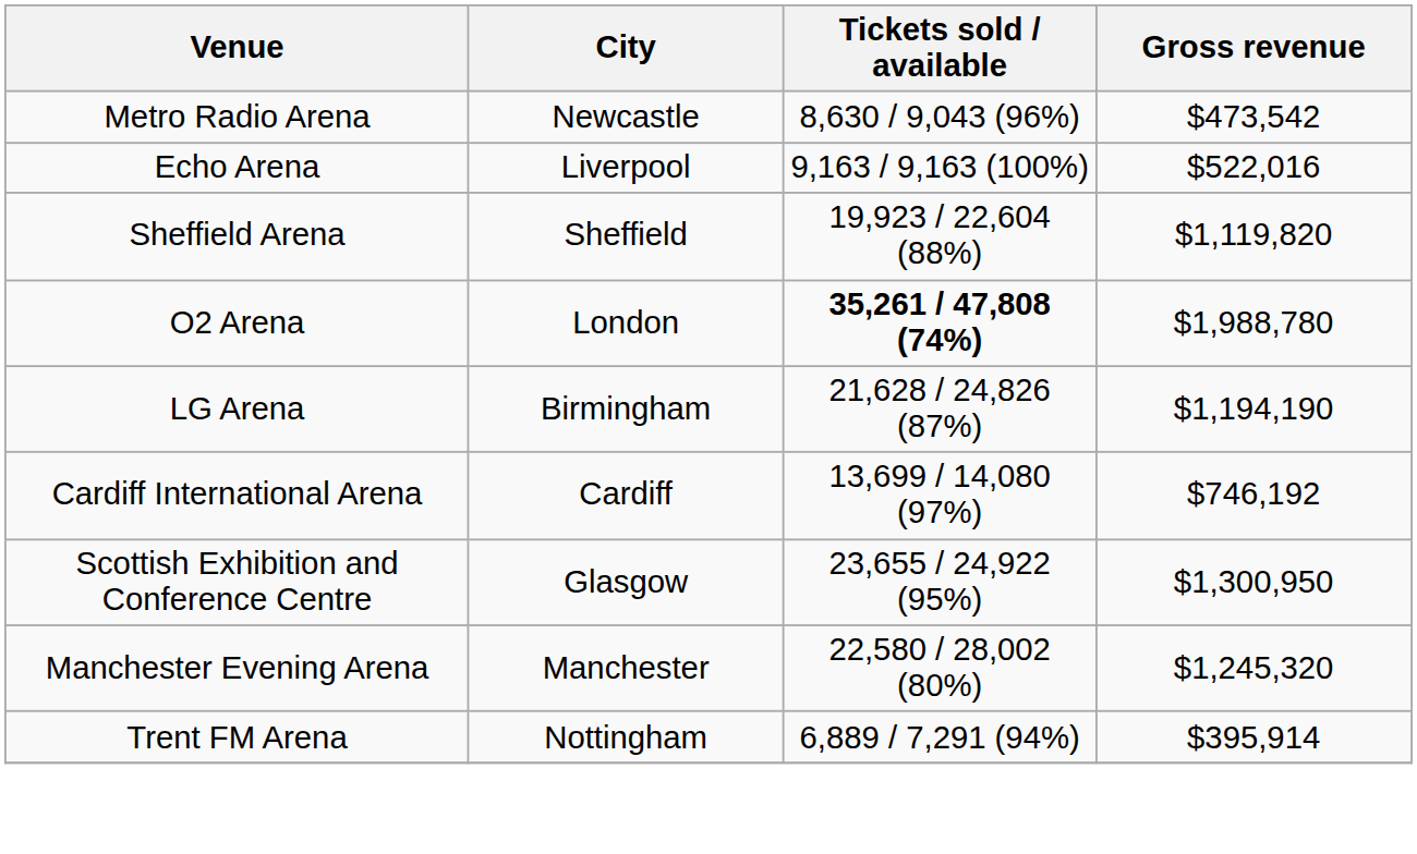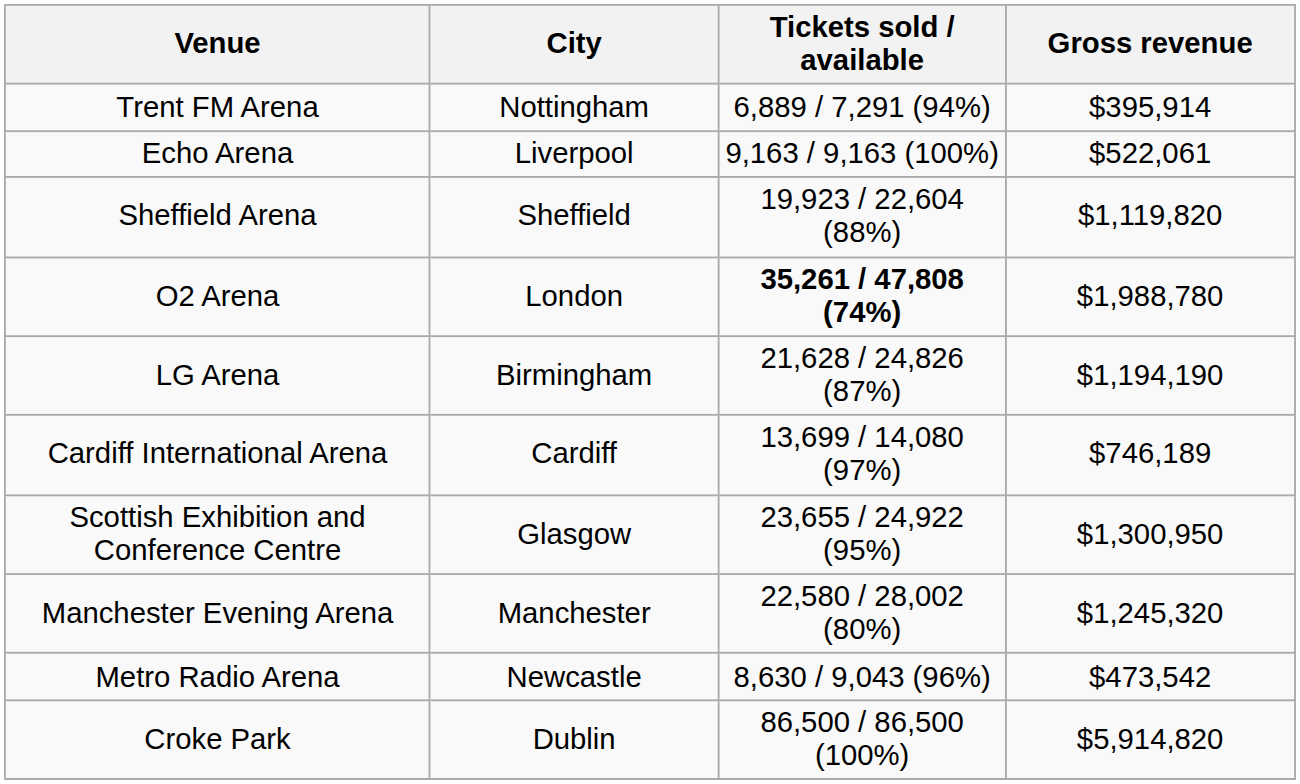 <table class="wikitable" style="text-align:center">
 <tr>
 <th style="width:225px;">Venue</th>
 <th style="width:150px;">City</th>
 <th style="width:150px;">Tickets sold / available</th>
 <th style="width:150px;">Gross revenue</th>
 </tr>
 <tr>
-<td>Metro Radio Arena</td>
-<td>Newcastle</td>
-<td>8,630 / 9,043 (96%)</td>
-<td>$473,542</td>
+<td>Trent FM Arena</td>
+<td>Nottingham</td>
+<td>6,889 / 7,291 (94%)</td>
+<td>$395,914</td>
 </tr>
 <tr>
 <td>Echo Arena</td>
 <td>Liverpool</td>
 <td>9,163 / 9,163 (100%)</td>
-<td>$522,016</td>
+<td>$522,061</td>
 </tr>
 <tr>
 <td>Sheffield Arena</td>
 <td>Sheffield</td>
 <td>19,923 / 22,604 (88%)</td>
 <td>$1,119,820</td>
 </tr>
 <tr>
 <td>O2 Arena</td>
 <td>London</td>
 <td><strong>35,261 / 47,808 (74%)</strong></td>
 <td>$1,988,780</td>
 </tr>
 <tr>
 <td>LG Arena</td>
 <td>Birmingham</td>
 <td>21,628 / 24,826 (87%)</td>
 <td>$1,194,190</td>
 </tr>
 <tr>
 <td>Cardiff International Arena</td>
 <td>Cardiff</td>
 <td>13,699 / 14,080 (97%)</td>
-<td>$746,192</td>
+<td>$746,189</td>
 </tr>
 <tr>
 <td>Scottish Exhibition and Conference Centre</td>
 <td>Glasgow</td>
 <td>23,655 / 24,922 (95%)</td>
 <td>$1,300,950</td>
 </tr>
 <tr>
 <td>Manchester Evening Arena</td>
 <td>Manchester</td>
 <td>22,580 / 28,002 (80%)</td>
 <td>$1,245,320</td>
 </tr>
 <tr>
-<td>Trent FM Arena</td>
-<td>Nottingham</td>
-<td>6,889 / 7,291 (94%)</td>
-<td>$395,914</td>
+<td>Metro Radio Arena</td>
+<td>Newcastle</td>
+<td>8,630 / 9,043 (96%)</td>
+<td>$473,542</td>
+</tr>
+<tr>
+<td>Croke Park</td>
+<td>Dublin</td>
+<td>86,500 / 86,500 (100%)</td>
+<td>$5,914,820</td>
 </tr>
 <tr>
 </tr>
 </table>
